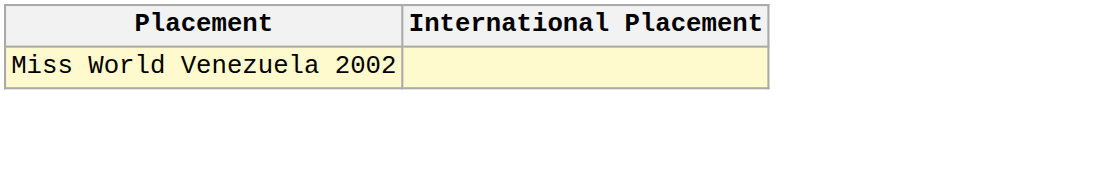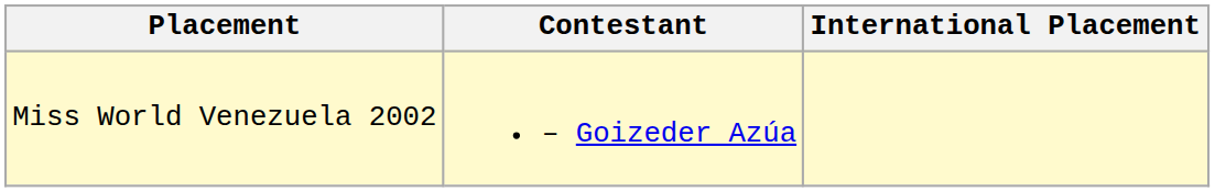 <table class="wikitable sortable" style="font-size: 95%;">
 <tr>
 <th>Placement</th>
+<th>Contestant</th>
 <th>International Placement</th>
 </tr>
 <tr style="background-color:#FFFACD;">
 <td>Miss World Venezuela 2002</td>
+<td><br><ul><li> – <a href='#'>Goizeder Azúa</a></li></ul></td>
 <td></td>
 </tr>
 </table>
